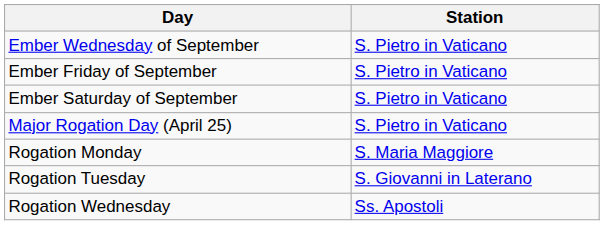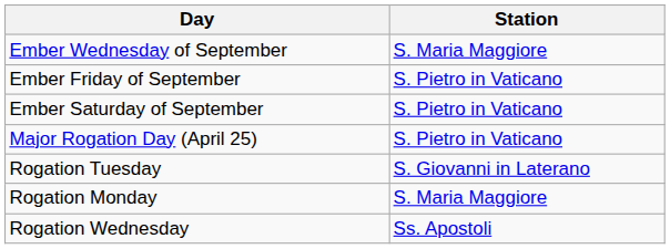 <table class="wikitable" style="width:90%;">
 <tr>
 <th>Day</th>
 <th>Station</th>
 </tr>
 <tr>
 <td><a href='#'>Ember Wednesday</a> of September</td>
-<td><a href='#'>S. Pietro in Vaticano</a></td>
+<td><a href='#'>S. Maria Maggiore</a></td>
 </tr>
 <tr>
 <td>Ember Friday of September</td>
 <td><a href='#'>S. Pietro in Vaticano</a></td>
 </tr>
 <tr>
 <td>Ember Saturday of September</td>
 <td><a href='#'>S. Pietro in Vaticano</a></td>
 </tr>
 <tr>
 <td><a href='#'>Major Rogation Day</a> (April 25)</td>
 <td><a href='#'>S. Pietro in Vaticano</a> </td>
 </tr>
 <tr>
+<td>Rogation Tuesday</td>
+<td><a href='#'>S. Giovanni in Laterano</a></td>
+</tr>
+<tr>
 <td>Rogation Monday</td>
 <td><a href='#'>S. Maria Maggiore</a></td>
-</tr>
-<tr>
-<td>Rogation Tuesday</td>
-<td><a href='#'>S. Giovanni in Laterano</a></td>
 </tr>
 <tr>
 <td>Rogation Wednesday</td>
 <td><a href='#'>Ss. Apostoli</a></td>
 </tr>
 </table>
